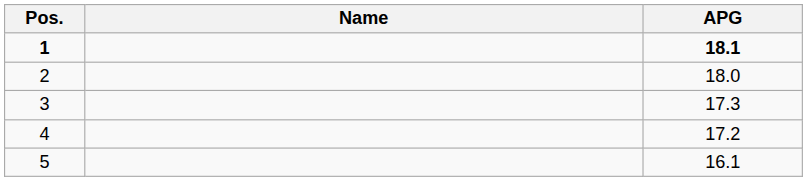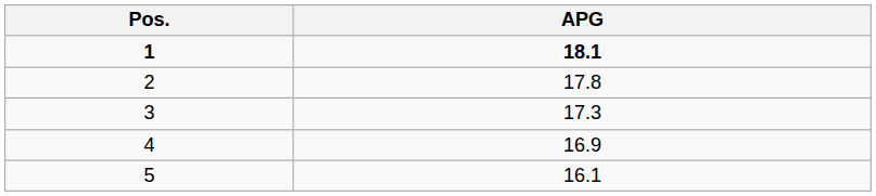 <table class=wikitable width="80%">
 <tr>
 <th width="10%">Pos.</th>
-<th width="70%">Name</th>
 <th width="20%">APG</th>
 </tr>
 <tr>
 <td align=center><strong>1</strong></td>
-<td><strong></strong></td>
 <td align=center><strong>18.1</strong></td>
 </tr>
 <tr>
 <td align=center>2</td>
-<td></td>
-<td align=center>18.0</td>
+<td align=center>17.8</td>
 </tr>
 <tr>
 <td align=center>3</td>
-<td></td>
 <td align=center>17.3</td>
 </tr>
 <tr>
 <td align=center>4</td>
-<td></td>
-<td align=center>17.2</td>
+<td align=center>16.9</td>
 </tr>
 <tr>
 <td align=center>5</td>
-<td></td>
 <td align=center>16.1</td>
 </tr>
 </table>
